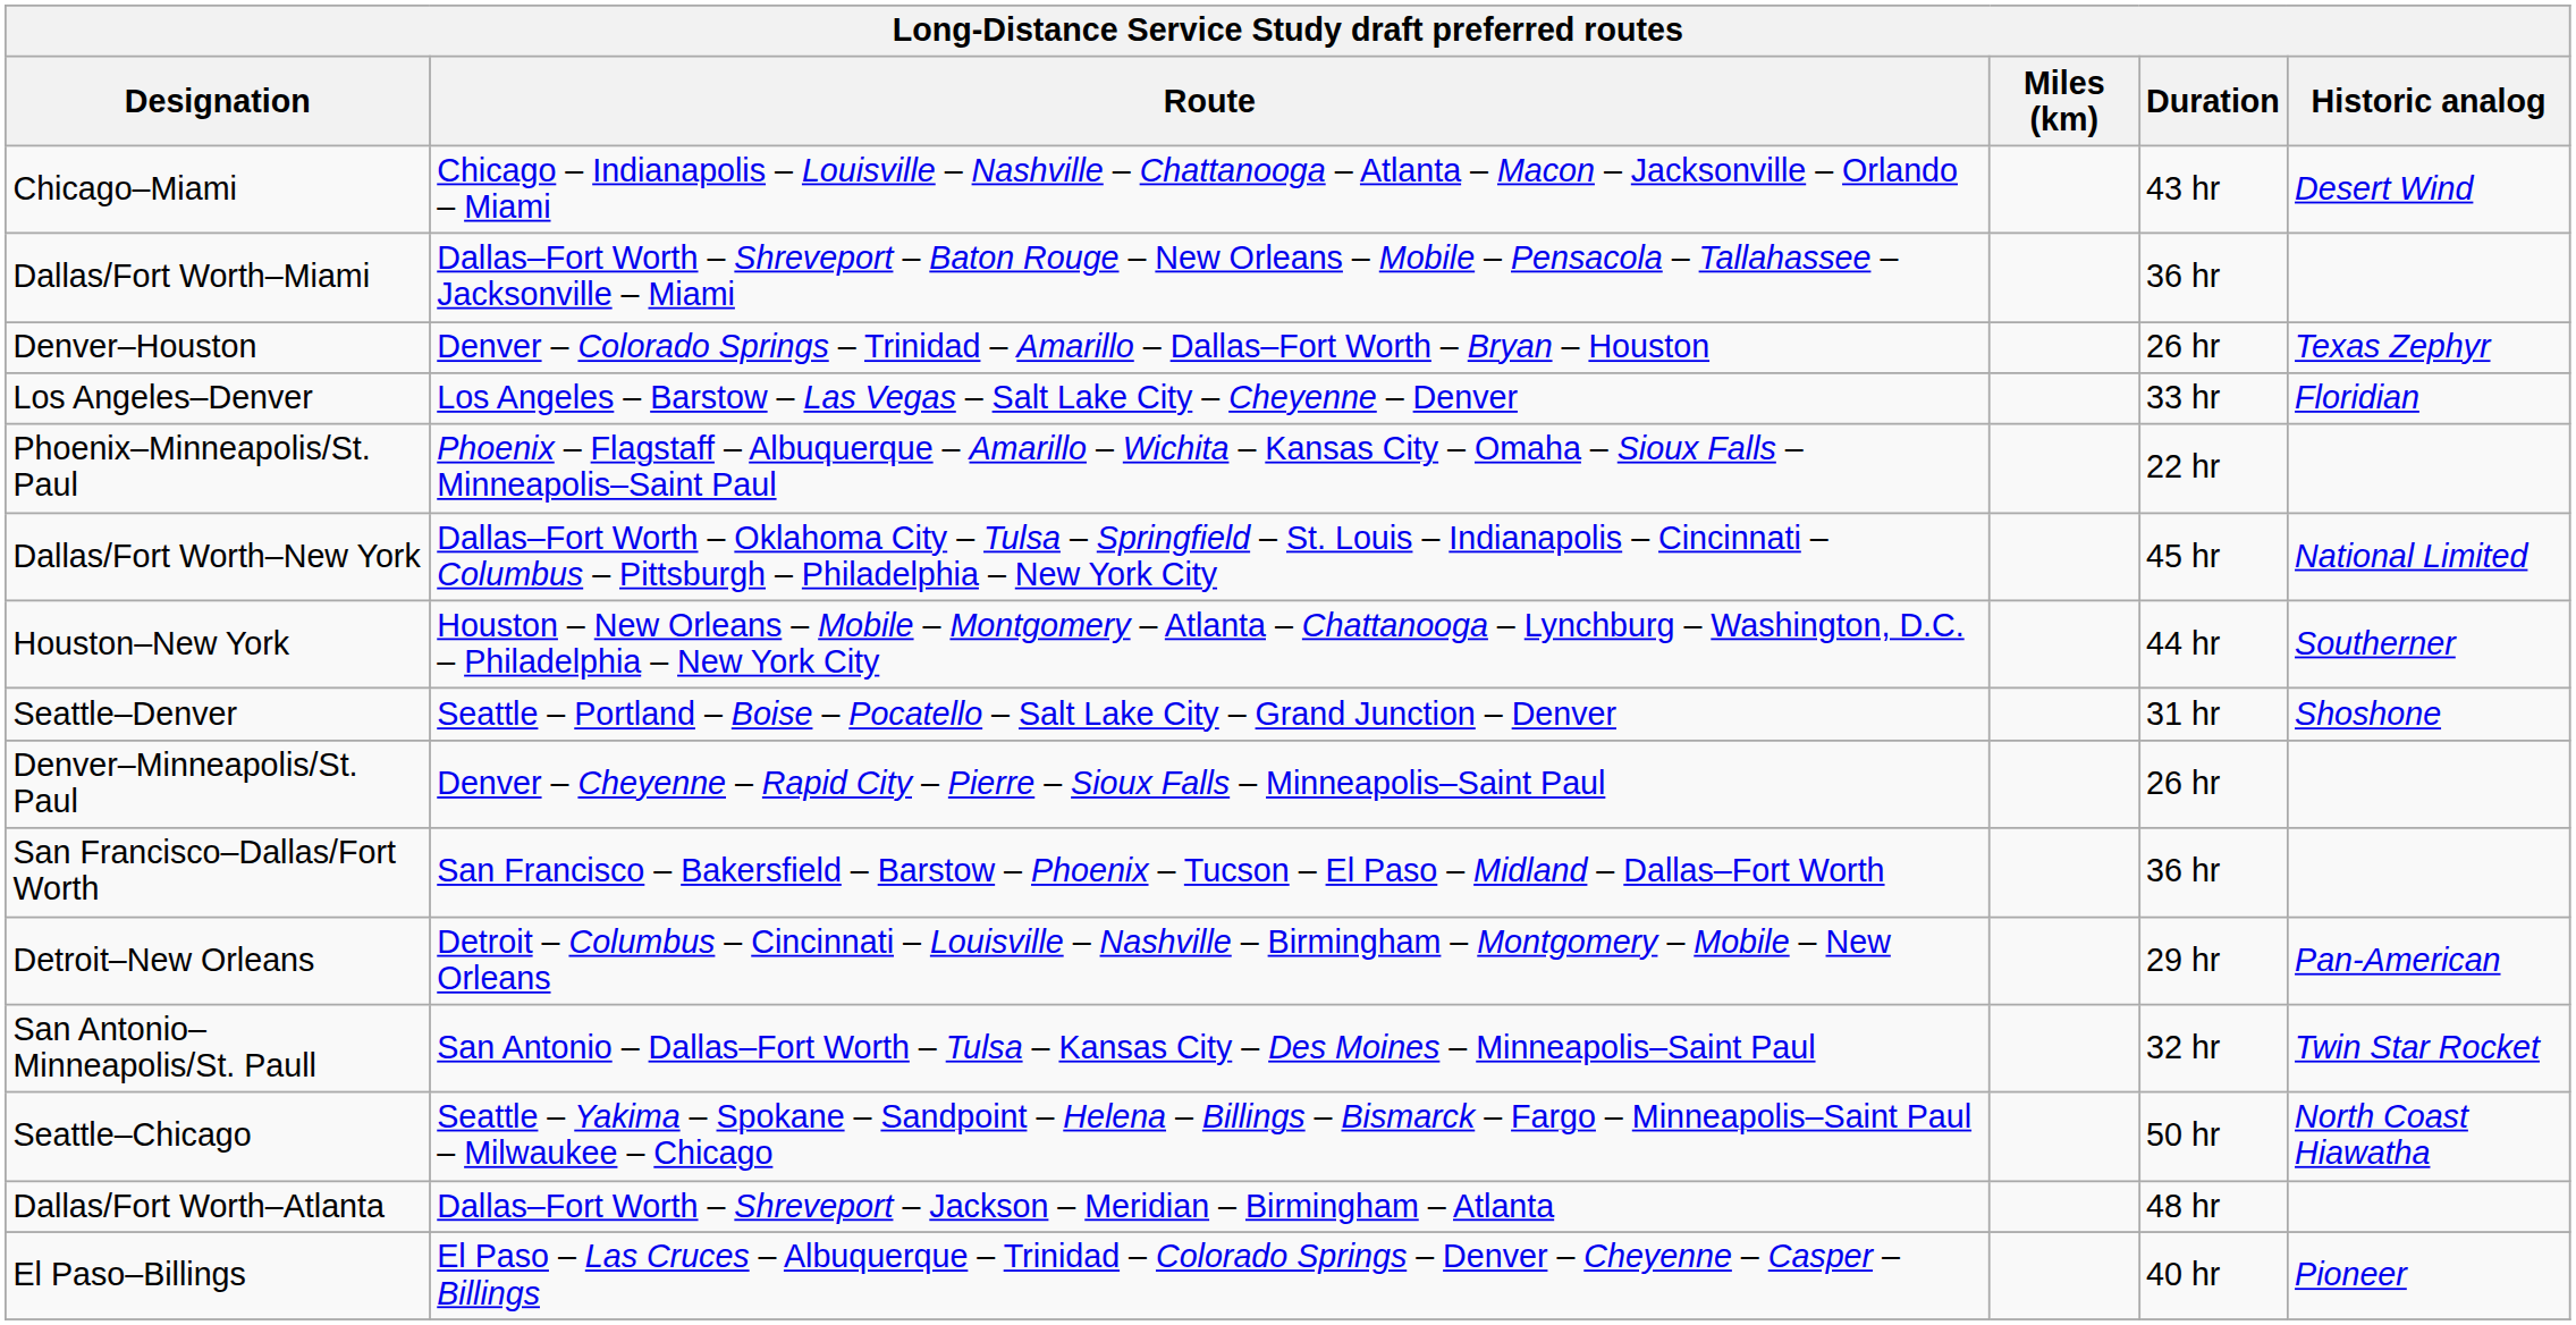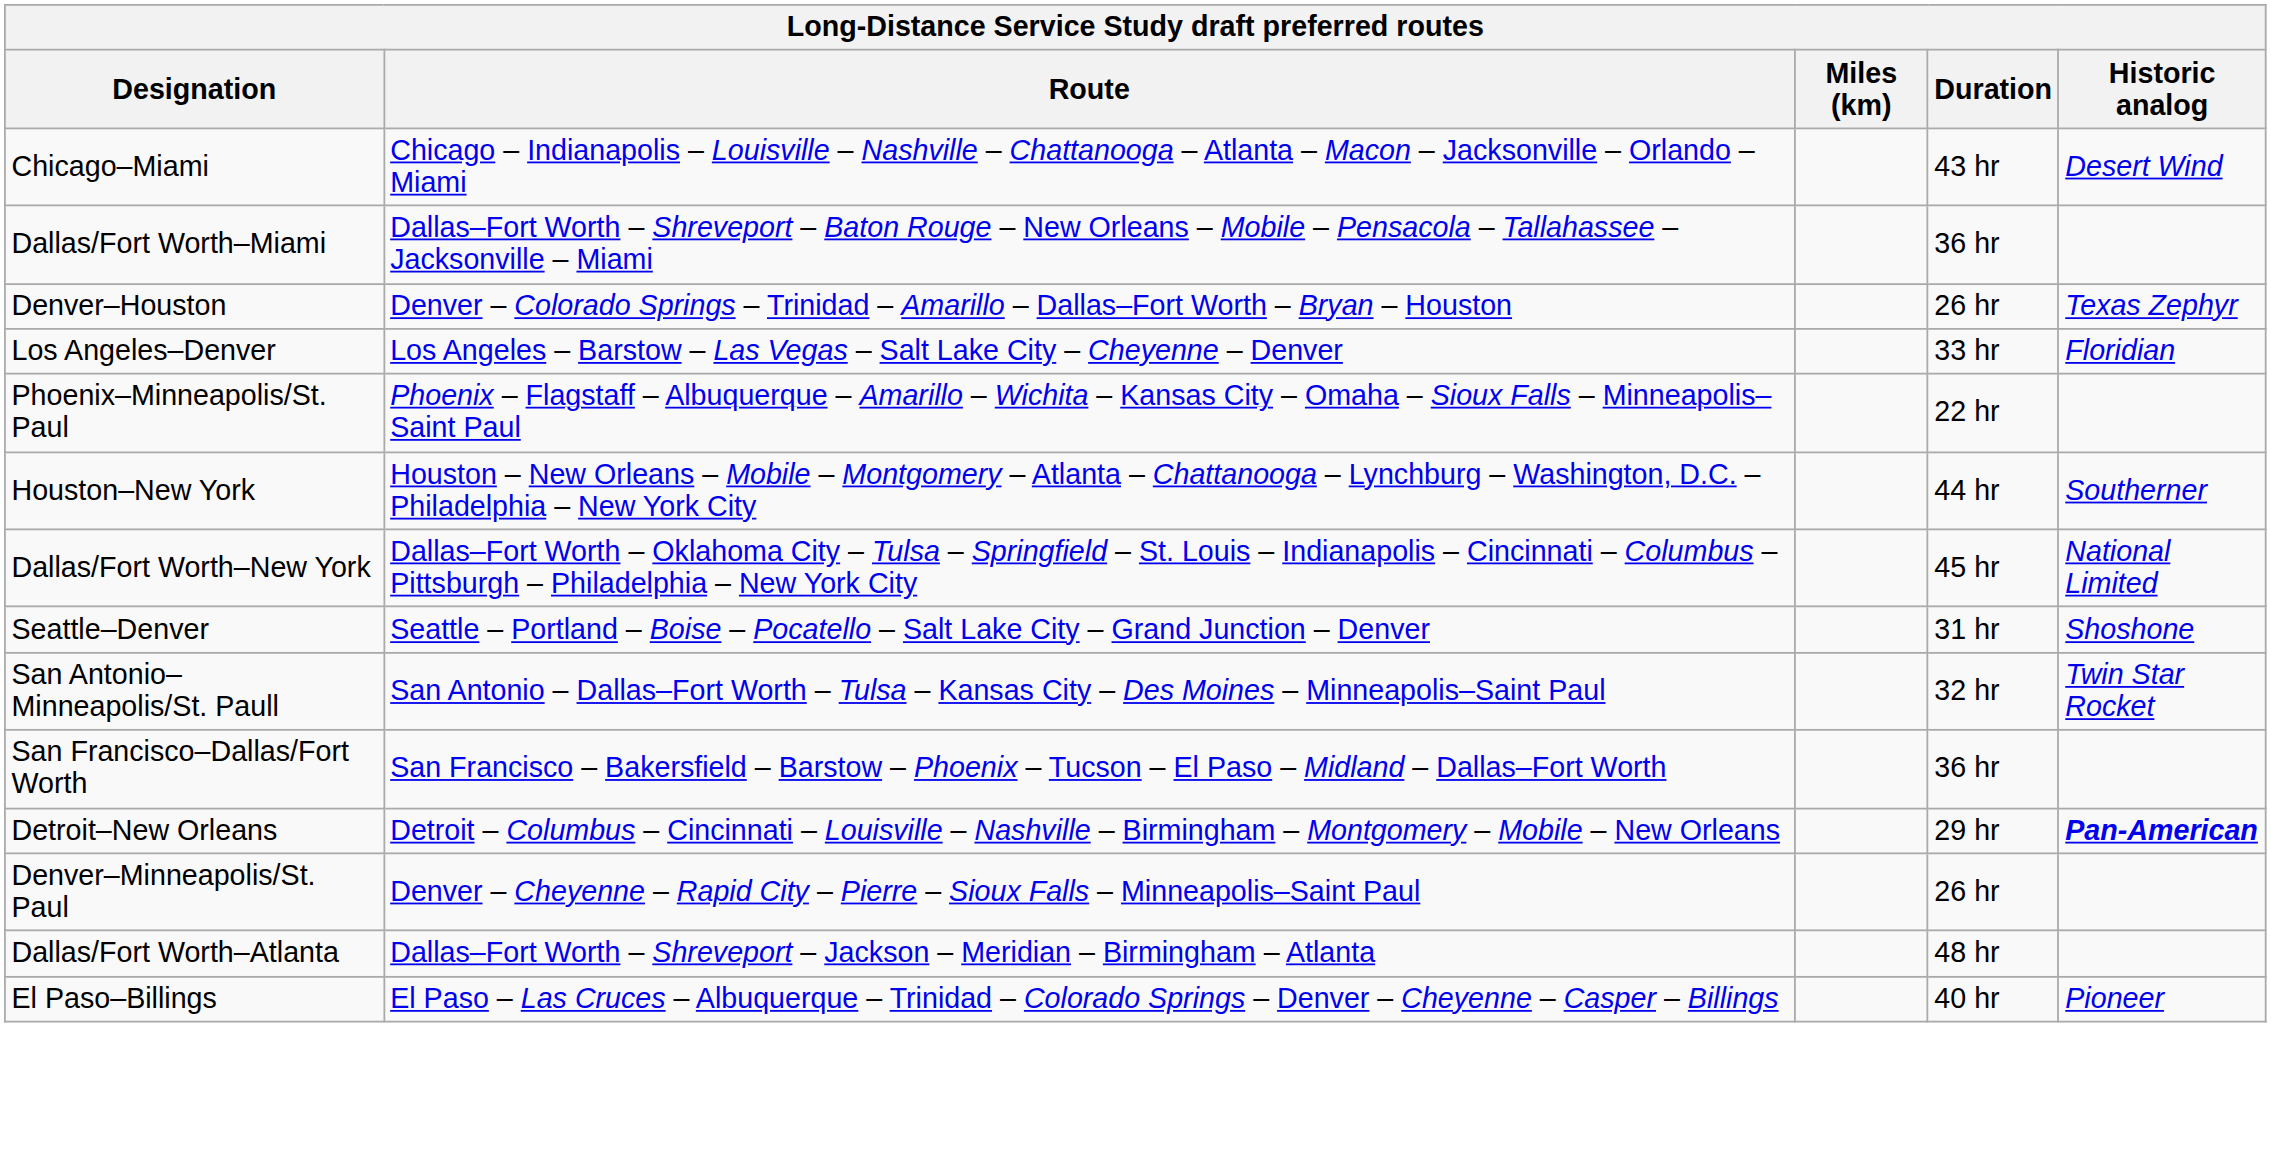 <table class="wikitable collapsible" style="width:100%;">
 <tr>
 <th colspan="5">Long-Distance Service Study draft preferred routes</th>
 </tr>
 <tr>
 <th>Designation</th>
 <th>Route</th>
 <th>Miles (km)</th>
 <th>Duration</th>
 <th>Historic analog</th>
 </tr>
 <tr>
 <td>Chicago–Miami</td>
 <td><a href='#'>Chicago</a> – <a href='#'>Indianapolis</a> – <em><a href='#'>Louisville</a></em> – <em><a href='#'>Nashville</a></em> – <em><a href='#'>Chattanooga</a></em> – <a href='#'>Atlanta</a> – <em><a href='#'>Macon</a></em> – <a href='#'>Jacksonville</a> – <a href='#'>Orlando</a> – <a href='#'>Miami</a></td>
 <td data-sort-value="1529"></td>
 <td>43 hr</td>
 <td><em><a href='#'>Desert Wind</a></em></td>
 </tr>
 <tr>
 <td>Dallas/Fort Worth–Miami</td>
 <td><a href='#'>Dallas–Fort Worth</a> – <em><a href='#'>Shreveport</a></em> – <em><a href='#'>Baton Rouge</a></em> – <a href='#'>New Orleans</a> – <em><a href='#'>Mobile</a></em> – <em><a href='#'>Pensacola</a></em> – <em><a href='#'>Tallahassee</a></em> – <a href='#'>Jacksonville</a> – <a href='#'>Miami</a></td>
 <td data-sort-value="1498"></td>
 <td>36 hr</td>
 <td></td>
 </tr>
 <tr>
 <td>Denver–Houston</td>
 <td><a href='#'>Denver</a> – <em><a href='#'>Colorado Springs</a></em> – <a href='#'>Trinidad</a> – <em><a href='#'>Amarillo</a></em> – <a href='#'>Dallas–Fort Worth</a> – <em><a href='#'>Bryan</a></em> – <a href='#'>Houston</a></td>
 <td data-sort-value="1096"></td>
 <td>26 hr</td>
 <td><em><a href='#'>Texas Zephyr</a></em></td>
 </tr>
 <tr>
 <td>Los Angeles–Denver</td>
 <td><a href='#'>Los Angeles</a> – <a href='#'>Barstow</a> – <em><a href='#'>Las Vegas</a></em> – <a href='#'>Salt Lake City</a> – <em><a href='#'>Cheyenne</a></em> – <a href='#'>Denver</a></td>
 <td data-sort-value="1440"></td>
 <td>33 hr</td>
 <td><a href='#'><em>Floridian</em></a></td>
 </tr>
 <tr>
 <td>Phoenix–Minneapolis/St. Paul</td>
 <td><em><a href='#'>Phoenix</a></em> – <a href='#'>Flagstaff</a> – <a href='#'>Albuquerque</a> – <em><a href='#'>Amarillo</a></em> – <em><a href='#'>Wichita</a></em> – <a href='#'>Kansas City</a> – <a href='#'>Omaha</a> – <em><a href='#'>Sioux Falls</a></em> – <a href='#'>Minneapolis–Saint Paul</a></td>
 <td data-sort-value="2186"></td>
 <td>22 hr</td>
 <td></td>
 </tr>
 <tr>
+<td>Houston–New York</td>
+<td><a href='#'>Houston</a> – <a href='#'>New Orleans</a> – <em><a href='#'>Mobile</a></em> – <em><a href='#'>Montgomery</a></em> – <a href='#'>Atlanta</a> – <em><a href='#'>Chattanooga</a></em> – <a href='#'>Lynchburg</a> – <a href='#'>Washington, D.C.</a> – <a href='#'>Philadelphia</a> – <a href='#'>New York City</a></td>
+<td data-sort-value="1840"></td>
+<td>44 hr</td>
+<td><a href='#'><em>Southerner</em></a></td>
+</tr>
+<tr>
 <td>Dallas/Fort Worth–New York</td>
 <td><a href='#'>Dallas–Fort Worth</a> – <a href='#'>Oklahoma City</a> – <em><a href='#'>Tulsa</a></em> – <em><a href='#'>Springfield</a></em> – <a href='#'>St. Louis</a> – <a href='#'>Indianapolis</a> – <a href='#'>Cincinnati</a> – <em><a href='#'>Columbus</a></em> – <a href='#'>Pittsburgh</a> – <a href='#'>Philadelphia</a> – <a href='#'>New York City</a></td>
 <td data-sort-value="1854"></td>
 <td>45 hr</td>
 <td><a href='#'><em>National Limited</em></a></td>
-</tr>
-<tr>
-<td>Houston–New York</td>
-<td><a href='#'>Houston</a> – <a href='#'>New Orleans</a> – <em><a href='#'>Mobile</a></em> – <em><a href='#'>Montgomery</a></em> – <a href='#'>Atlanta</a> – <em><a href='#'>Chattanooga</a></em> – <a href='#'>Lynchburg</a> – <a href='#'>Washington, D.C.</a> – <a href='#'>Philadelphia</a> – <a href='#'>New York City</a></td>
-<td data-sort-value="1840"></td>
-<td>44 hr</td>
-<td><a href='#'><em>Southerner</em></a></td>
 </tr>
 <tr>
 <td>Seattle–Denver  </td>
 <td><a href='#'>Seattle</a> – <a href='#'>Portland</a> – <em><a href='#'>Boise</a></em> – <em><a href='#'>Pocatello</a></em> – <a href='#'>Salt Lake City</a> – <a href='#'>Grand Junction</a> – <a href='#'>Denver</a></td>
 <td data-sort-value="1671"></td>
 <td>31 hr</td>
 <td><em><a href='#'>Shoshone</a></em></td>
 </tr>
 <tr>
-<td>Denver–Minneapolis/St. Paul</td>
-<td><a href='#'>Denver</a> – <em><a href='#'>Cheyenne</a></em> – <em><a href='#'>Rapid City</a></em> – <em><a href='#'>Pierre</a></em> – <em><a href='#'>Sioux Falls</a></em> – <a href='#'>Minneapolis–Saint Paul</a></td>
-<td data-sort-value="1136"></td>
-<td>26 hr</td>
-<td></td>
+<td>San Antonio–Minneapolis/St. Paull</td>
+<td><a href='#'>San Antonio</a> – <a href='#'>Dallas–Fort Worth</a> – <em><a href='#'>Tulsa</a></em> – <a href='#'>Kansas City</a> – <em><a href='#'>Des Moines</a></em> – <a href='#'>Minneapolis–Saint Paul</a></td>
+<td data-sort-value="1572"></td>
+<td>32 hr</td>
+<td><em><a href='#'>Twin Star Rocket</a></em></td>
 </tr>
 <tr>
 <td>San Francisco–Dallas/Fort Worth</td>
 <td><a href='#'>San Francisco</a> – <a href='#'>Bakersfield</a> – <a href='#'>Barstow</a> – <em><a href='#'>Phoenix</a></em> – <a href='#'>Tucson</a> – <a href='#'>El Paso</a> – <em><a href='#'>Midland</a></em> – <a href='#'>Dallas–Fort Worth</a></td>
 <td data-sort-value="1911"></td>
 <td>36 hr</td>
 <td></td>
 </tr>
 <tr>
 <td>Detroit–New Orleans</td>
 <td><a href='#'>Detroit</a> – <em><a href='#'>Columbus</a></em> – <a href='#'>Cincinnati</a> – <em><a href='#'>Louisville</a></em> – <em><a href='#'>Nashville</a></em> – <a href='#'>Birmingham</a> – <em><a href='#'>Montgomery</a></em> – <em><a href='#'>Mobile</a></em> – <a href='#'>New Orleans</a></td>
 <td data-sort-value="1246"></td>
 <td>29 hr</td>
-<td><a href='#'><em>Pan-American</em></a></td>
+<td><strong><a href='#'><em>Pan-American</em></a></strong></td>
 </tr>
 <tr>
-<td>San Antonio–Minneapolis/St. Paull</td>
-<td><a href='#'>San Antonio</a> – <a href='#'>Dallas–Fort Worth</a> – <em><a href='#'>Tulsa</a></em> – <a href='#'>Kansas City</a> – <em><a href='#'>Des Moines</a></em> – <a href='#'>Minneapolis–Saint Paul</a></td>
-<td data-sort-value="1572"></td>
-<td>32 hr</td>
-<td><em><a href='#'>Twin Star Rocket</a></em></td>
-</tr>
-<tr>
-<td>Seattle–Chicago</td>
-<td><a href='#'>Seattle</a> – <em><a href='#'>Yakima</a></em> – <a href='#'>Spokane</a> – <a href='#'>Sandpoint</a> – <em><a href='#'>Helena</a></em> – <em><a href='#'>Billings</a></em> – <em><a href='#'>Bismarck</a></em> – <a href='#'>Fargo</a> – <a href='#'>Minneapolis–Saint Paul</a> – <a href='#'>Milwaukee</a> – <a href='#'>Chicago</a></td>
-<td data-sort-value="2096"></td>
-<td>50 hr</td>
-<td><em><a href='#'>North Coast Hiawatha</a></em></td>
+<td>Denver–Minneapolis/St. Paul</td>
+<td><a href='#'>Denver</a> – <em><a href='#'>Cheyenne</a></em> – <em><a href='#'>Rapid City</a></em> – <em><a href='#'>Pierre</a></em> – <em><a href='#'>Sioux Falls</a></em> – <a href='#'>Minneapolis–Saint Paul</a></td>
+<td data-sort-value="1136"></td>
+<td>26 hr</td>
+<td></td>
 </tr>
 <tr>
 <td>Dallas/Fort Worth–Atlanta</td>
 <td><a href='#'>Dallas–Fort Worth</a> – <em><a href='#'>Shreveport</a></em> – <a href='#'>Jackson</a> – <a href='#'>Meridian</a> – <a href='#'>Birmingham</a> – <a href='#'>Atlanta</a></td>
 <td data-sort-value="870"></td>
 <td>48 hr</td>
 <td></td>
 </tr>
 <tr>
 <td>El Paso–Billings </td>
 <td><a href='#'>El Paso</a> – <em><a href='#'>Las Cruces</a></em> – <a href='#'>Albuquerque</a> – <a href='#'>Trinidad</a> – <em><a href='#'>Colorado Springs</a></em> – <a href='#'>Denver</a> – <em><a href='#'>Cheyenne</a></em> – <em><a href='#'>Casper</a></em> – <em><a href='#'>Billings</a></em></td>
 <td data-sort-value="1393"></td>
 <td>40 hr</td>
 <td><a href='#'><em>Pioneer</em></a></td>
 </tr>
 </table>
